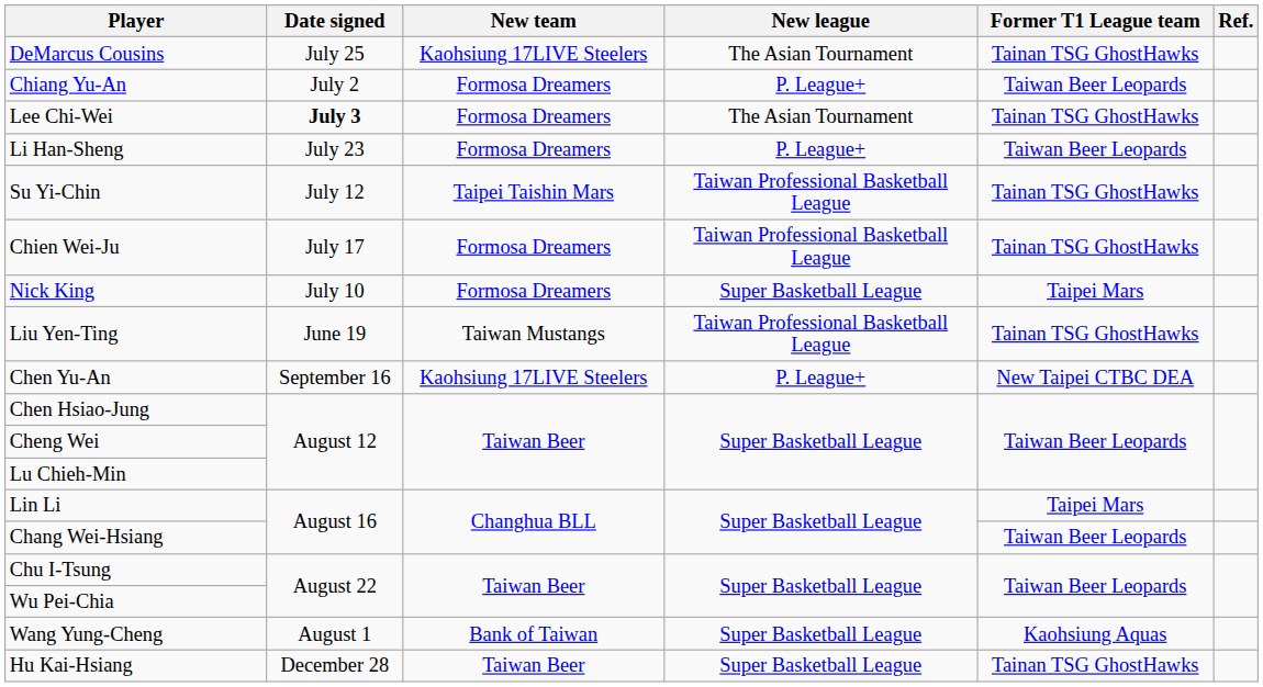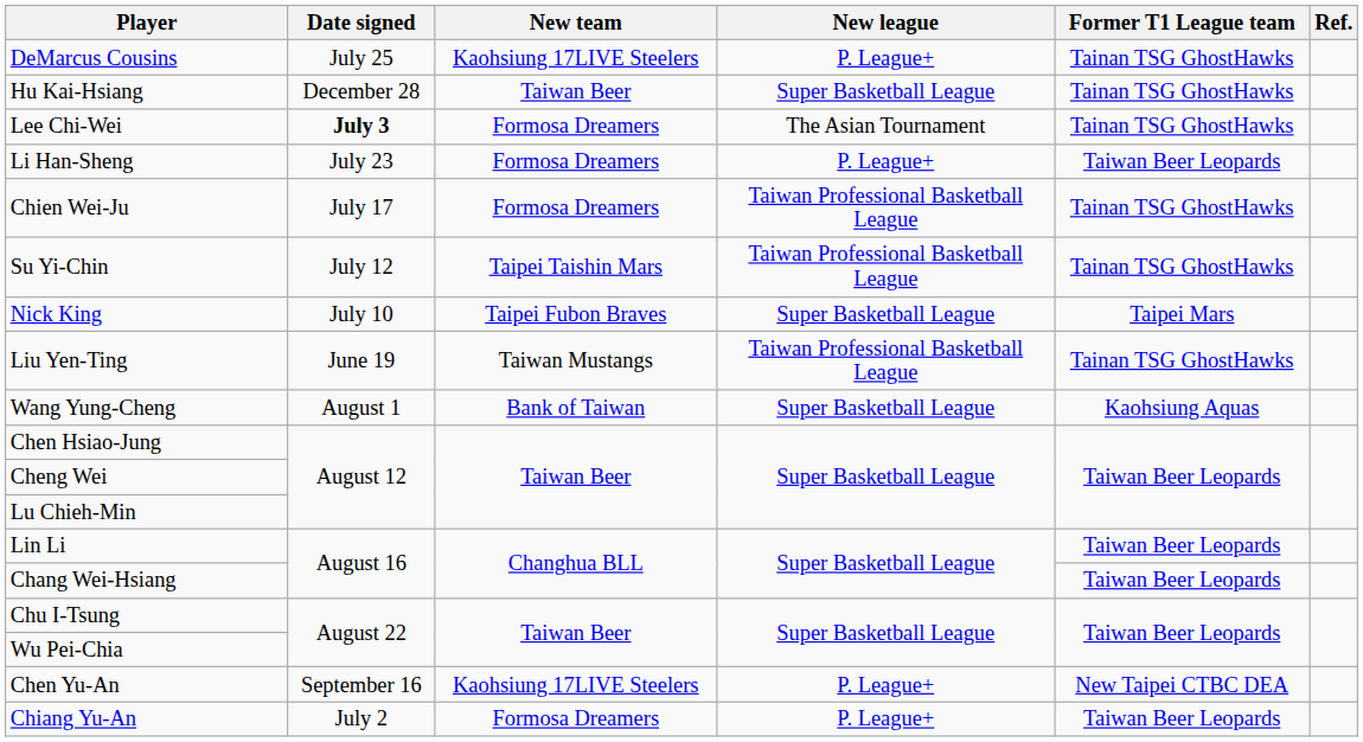 <table class="wikitable sortable" style="text-align:left">
 <tr>
 <th style="width:200px">Player</th>
 <th style="width:100px">Date signed</th>
 <th style="width:200px">New team</th>
 <th style="width:240px">New league</th>
 <th style="width:180px">Former T1 League team</th>
 <th class="unsortable">Ref.</th>
 </tr>
 <tr>
 <td align="left"><a href='#'>DeMarcus Cousins</a></td>
 <td align="center">July 25</td>
 <td align="center"><a href='#'>Kaohsiung 17LIVE Steelers</a></td>
-<td align="center">The Asian Tournament</td>
+<td align="center"><a href='#'>P. League+</a></td>
 <td align="center"><a href='#'>Tainan TSG GhostHawks</a></td>
 <td align="center"></td>
 </tr>
 <tr>
-<td align="left"><a href='#'>Chiang Yu-An</a></td>
-<td align="center">July 2</td>
-<td align="center"><a href='#'>Formosa Dreamers</a></td>
-<td align="center"><a href='#'>P. League+</a></td>
-<td align="center"><a href='#'>Taiwan Beer Leopards</a></td>
+<td align="left">Hu Kai-Hsiang</td>
+<td align="center">December 28</td>
+<td align="center"><a href='#'>Taiwan Beer</a></td>
+<td align="center"><a href='#'>Super Basketball League</a></td>
+<td align="center"><a href='#'>Tainan TSG GhostHawks</a></td>
 <td align="center"></td>
 </tr>
 <tr>
 <td align="left">Lee Chi-Wei</td>
 <td align="center"><strong>July 3</strong></td>
 <td align="center"><a href='#'>Formosa Dreamers</a></td>
 <td align="center">The Asian Tournament</td>
 <td align="center"><a href='#'>Tainan TSG GhostHawks</a></td>
 <td align="center"></td>
 </tr>
 <tr>
 <td align="left">Li Han-Sheng</td>
 <td align="center">July 23</td>
 <td align="center"><a href='#'>Formosa Dreamers</a></td>
 <td align="center"><a href='#'>P. League+</a></td>
 <td align="center"><a href='#'>Taiwan Beer Leopards</a></td>
 <td align="center"></td>
 </tr>
 <tr>
+<td align="left">Chien Wei-Ju</td>
+<td align="center">July 17</td>
+<td align="center"><a href='#'>Formosa Dreamers</a></td>
+<td align="center"><a href='#'>Taiwan Professional Basketball League</a></td>
+<td align="center"><a href='#'>Tainan TSG GhostHawks</a></td>
+<td align="center"></td>
+</tr>
+<tr>
 <td align="left">Su Yi-Chin</td>
 <td align="center">July 12</td>
 <td align="center"><a href='#'>Taipei Taishin Mars</a></td>
 <td align="center"><a href='#'>Taiwan Professional Basketball League</a></td>
 <td align="center"><a href='#'>Tainan TSG GhostHawks</a></td>
 <td align="center"></td>
 </tr>
 <tr>
-<td align="left">Chien Wei-Ju</td>
-<td align="center">July 17</td>
-<td align="center"><a href='#'>Formosa Dreamers</a></td>
-<td align="center"><a href='#'>Taiwan Professional Basketball League</a></td>
-<td align="center"><a href='#'>Tainan TSG GhostHawks</a></td>
-<td align="center"></td>
-</tr>
-<tr>
 <td align="left"><a href='#'>Nick King</a></td>
 <td align="center">July 10</td>
-<td align="center"><a href='#'>Formosa Dreamers</a></td>
+<td align="center"><a href='#'>Taipei Fubon Braves</a></td>
 <td align="center"><a href='#'>Super Basketball League</a></td>
 <td align="center"><a href='#'>Taipei Mars</a></td>
 <td align="center"></td>
 </tr>
 <tr>
 <td align="left">Liu Yen-Ting</td>
 <td align="center">June 19</td>
 <td align="center">Taiwan Mustangs</td>
 <td align="center"><a href='#'>Taiwan Professional Basketball League</a></td>
 <td align="center"><a href='#'>Tainan TSG GhostHawks</a></td>
 <td align="center"></td>
 </tr>
 <tr>
-<td align="left">Chen Yu-An</td>
-<td align="center">September 16</td>
-<td align="center"><a href='#'>Kaohsiung 17LIVE Steelers</a></td>
-<td align="center"><a href='#'>P. League+</a></td>
-<td align="center"><a href='#'>New Taipei CTBC DEA</a></td>
+<td align="left">Wang Yung-Cheng</td>
+<td align="center">August 1</td>
+<td align="center"><a href='#'>Bank of Taiwan</a></td>
+<td align="center"><a href='#'>Super Basketball League</a></td>
+<td align="center"><a href='#'>Kaohsiung Aquas</a></td>
 <td align="center"></td>
 </tr>
 <tr>
 <td align="left">Chen Hsiao-Jung</td>
 <td rowspan=3 align="center">August 12</td>
 <td rowspan=3 align="center"><a href='#'>Taiwan Beer</a></td>
 <td rowspan=3 align="center"><a href='#'>Super Basketball League</a></td>
 <td rowspan=3 align="center"><a href='#'>Taiwan Beer Leopards</a></td>
 <td rowspan=3 align="center"></td>
 </tr>
 <tr>
 <td align="left">Cheng Wei</td>
 </tr>
 <tr>
 <td align="left">Lu Chieh-Min</td>
 </tr>
 <tr>
 <td align="left">Lin Li</td>
 <td rowspan=2 align="center">August 16</td>
 <td rowspan=2 align="center"><a href='#'>Changhua BLL</a></td>
 <td rowspan=2 align="center"><a href='#'>Super Basketball League</a></td>
-<td align="center"><a href='#'>Taipei Mars</a></td>
+<td align="center"><a href='#'>Taiwan Beer Leopards</a></td>
 <td align="center"></td>
 </tr>
 <tr>
 <td align="left">Chang Wei-Hsiang</td>
 <td align="center"><a href='#'>Taiwan Beer Leopards</a></td>
 <td align="center"></td>
 </tr>
 <tr>
 <td align="left">Chu I-Tsung</td>
 <td rowspan=2 align="center">August 22</td>
 <td rowspan=2 align="center"><a href='#'>Taiwan Beer</a></td>
 <td rowspan=2 align="center"><a href='#'>Super Basketball League</a></td>
 <td rowspan=2 align="center"><a href='#'>Taiwan Beer Leopards</a></td>
 <td rowspan=2 align="center"></td>
 </tr>
 <tr>
 <td align="left">Wu Pei-Chia</td>
 </tr>
 <tr>
-<td align="left">Wang Yung-Cheng</td>
-<td align="center">August 1</td>
-<td align="center"><a href='#'>Bank of Taiwan</a></td>
-<td align="center"><a href='#'>Super Basketball League</a></td>
-<td align="center"><a href='#'>Kaohsiung Aquas</a></td>
+<td align="left">Chen Yu-An</td>
+<td align="center">September 16</td>
+<td align="center"><a href='#'>Kaohsiung 17LIVE Steelers</a></td>
+<td align="center"><a href='#'>P. League+</a></td>
+<td align="center"><a href='#'>New Taipei CTBC DEA</a></td>
 <td align="center"></td>
 </tr>
 <tr>
-<td align="left">Hu Kai-Hsiang</td>
-<td align="center">December 28</td>
-<td align="center"><a href='#'>Taiwan Beer</a></td>
-<td align="center"><a href='#'>Super Basketball League</a></td>
-<td align="center"><a href='#'>Tainan TSG GhostHawks</a></td>
+<td align="left"><a href='#'>Chiang Yu-An</a></td>
+<td align="center">July 2</td>
+<td align="center"><a href='#'>Formosa Dreamers</a></td>
+<td align="center"><a href='#'>P. League+</a></td>
+<td align="center"><a href='#'>Taiwan Beer Leopards</a></td>
 <td align="center"></td>
 </tr>
 </table>
